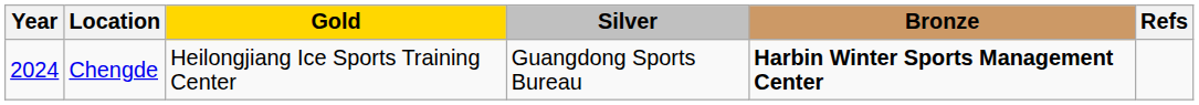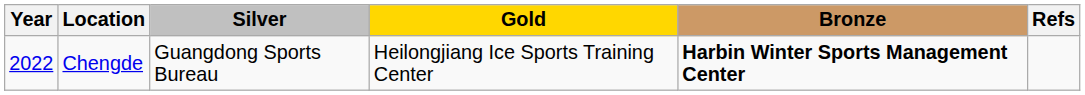 <table class="wikitable">
 <tr>
 <th>Year</th>
 <th>Location</th>
+<th style="background-color:silver;">Silver</th>
 <th style="background-color:gold;">Gold</th>
-<th style="background-color:silver;">Silver</th>
 <th style="background-color:#cc9966;">Bronze</th>
 <th>Refs</th>
 </tr>
 <tr>
-<td><a href='#'>2024</a></td>
+<td><a href='#'>2022</a></td>
 <td><a href='#'>Chengde</a></td>
+<td>Guangdong Sports Bureau</td>
 <td>Heilongjiang Ice Sports Training Center</td>
-<td>Guangdong Sports Bureau</td>
 <td><strong>Harbin Winter Sports Management Center</strong></td>
 <td></td>
 </tr>
 </table>
